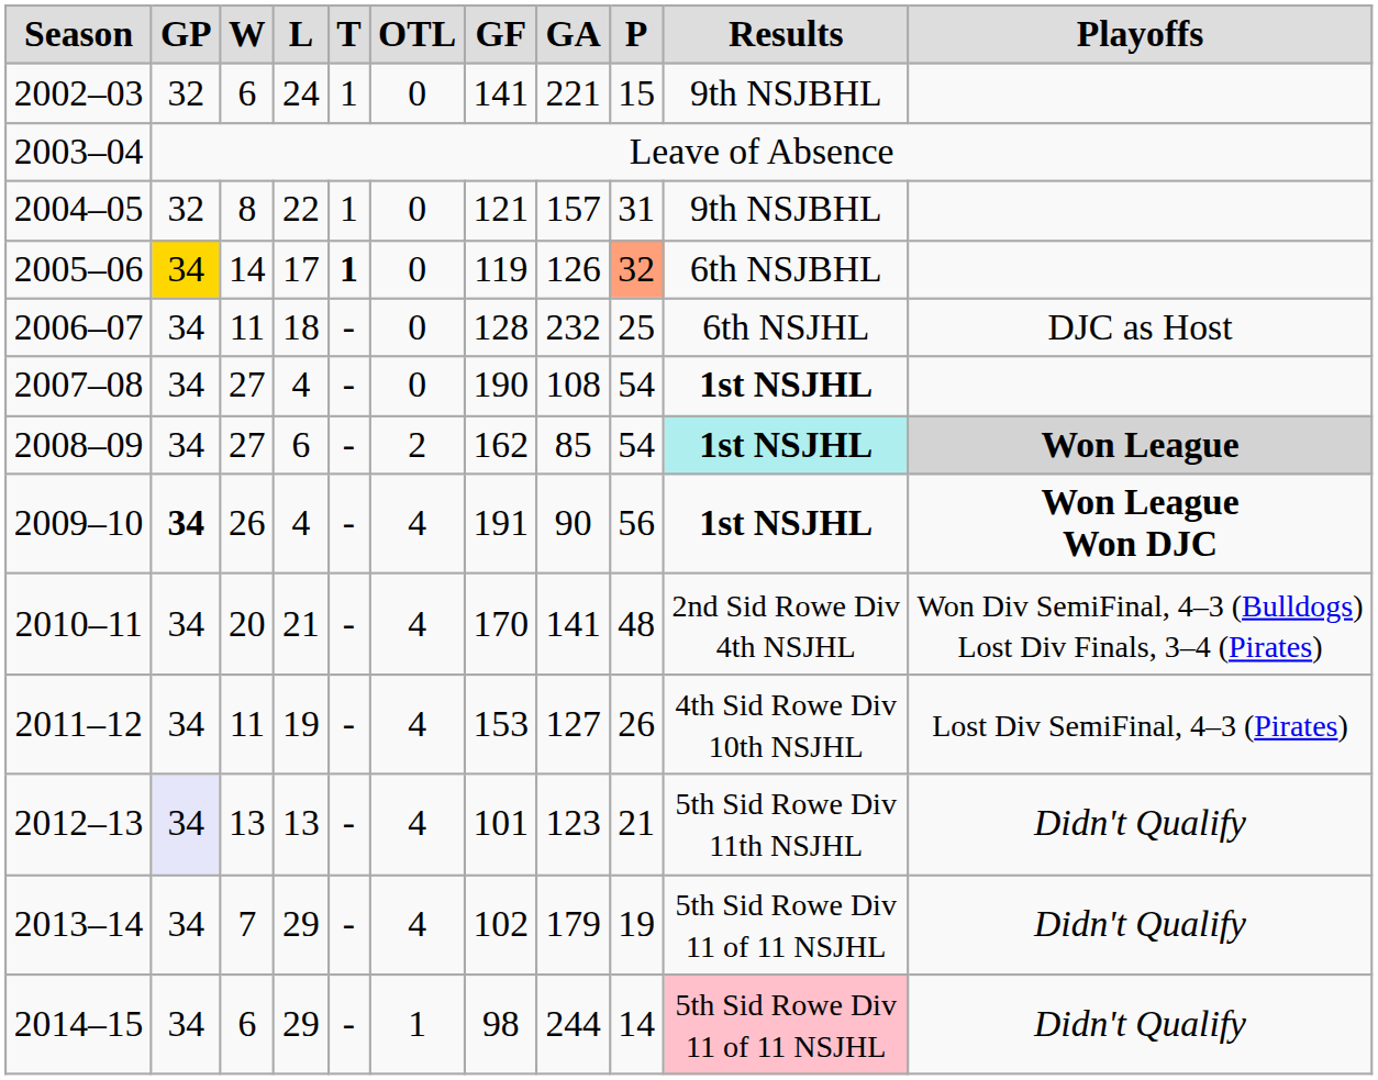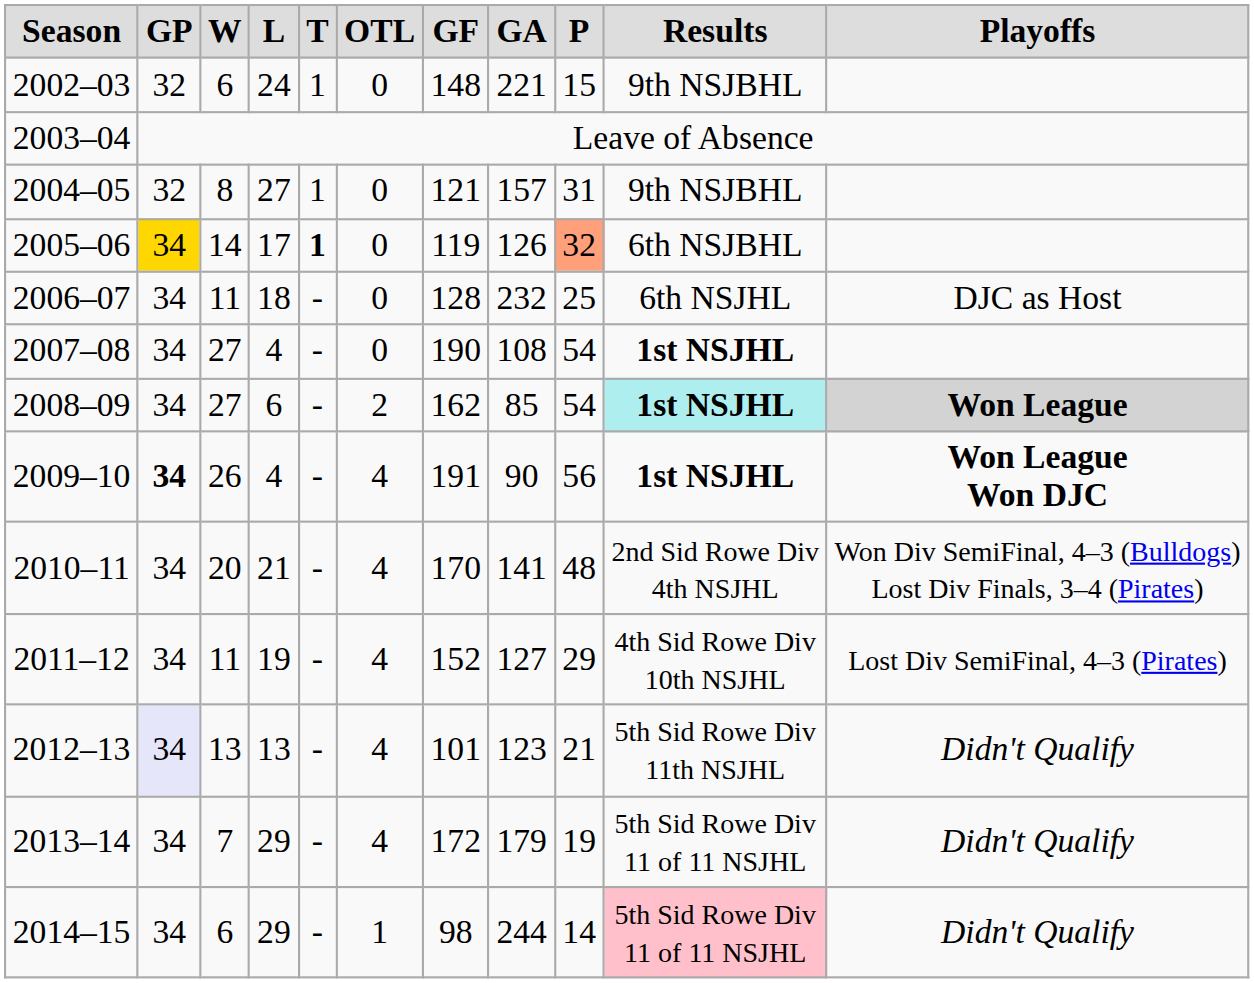 <table class="wikitable">
 <tr align="center"  bgcolor="#dddddd">
 <td><strong>Season</strong></td>
 <td><strong>GP</strong></td>
 <td><strong>W</strong></td>
 <td><strong>L</strong></td>
 <td><strong>T</strong></td>
 <td><strong>OTL</strong></td>
 <td><strong>GF</strong></td>
 <td><strong>GA</strong></td>
 <td><strong>P</strong></td>
 <td><strong>Results</strong></td>
 <td><strong>Playoffs</strong></td>
 </tr>
 <tr align="center">
 <td>2002–03</td>
 <td>32</td>
 <td>6</td>
 <td>24</td>
 <td>1</td>
 <td>0</td>
-<td>141</td>
+<td>148</td>
 <td>221</td>
 <td>15</td>
 <td>9th NSJBHL</td>
 <td></td>
 </tr>
 <tr align="center">
 <td>2003–04</td>
 <td colspan="11">Leave of Absence</td>
 </tr>
 <tr align="center">
 <td>2004–05</td>
 <td>32</td>
 <td>8</td>
-<td>22</td>
+<td>27</td>
 <td>1</td>
 <td>0</td>
 <td>121</td>
 <td>157</td>
 <td>31</td>
 <td>9th NSJBHL</td>
 <td></td>
 </tr>
 <tr align="center">
 <td>2005–06</td>
 <td style="background: gold;">34</td>
 <td>14</td>
 <td>17</td>
 <td><strong>1</strong></td>
 <td>0</td>
 <td>119</td>
 <td>126</td>
 <td style="background: lightsalmon;">32</td>
 <td>6th NSJBHL</td>
 <td></td>
 </tr>
 <tr align="center">
 <td>2006–07</td>
 <td>34</td>
 <td>11</td>
 <td>18</td>
 <td>-</td>
 <td>0</td>
 <td>128</td>
 <td>232</td>
 <td>25</td>
 <td>6th NSJHL</td>
 <td>DJC as Host</td>
 </tr>
 <tr align="center">
 <td>2007–08</td>
 <td>34</td>
 <td>27</td>
 <td>4</td>
 <td>-</td>
 <td>0</td>
 <td>190</td>
 <td>108</td>
 <td>54</td>
 <td><strong>1st NSJHL</strong></td>
 <td></td>
 </tr>
 <tr align="center">
 <td>2008–09</td>
 <td>34</td>
 <td>27</td>
 <td>6</td>
 <td>-</td>
 <td>2</td>
 <td>162</td>
 <td>85</td>
 <td>54</td>
 <td style="background: paleturquoise;"><strong>1st NSJHL</strong></td>
 <td style="background: lightgrey;"><strong>Won League</strong></td>
 </tr>
 <tr align="center">
 <td>2009–10</td>
 <td><strong>34</strong></td>
 <td>26</td>
 <td>4</td>
 <td>-</td>
 <td>4</td>
 <td>191</td>
 <td>90</td>
 <td>56</td>
 <td><strong>1st NSJHL</strong></td>
 <td><strong>Won League<br>Won DJC</strong></td>
 </tr>
 <tr align="center">
 <td>2010–11</td>
 <td>34</td>
 <td>20</td>
 <td>21</td>
 <td>-</td>
 <td>4</td>
 <td>170</td>
 <td>141</td>
 <td>48</td>
 <td><small>2nd Sid Rowe Div<br>4th NSJHL</small></td>
 <td><small>Won Div SemiFinal, 4–3 (<a href='#'>Bulldogs</a>)<br>Lost Div Finals, 3–4 (<a href='#'>Pirates</a>)</small></td>
 </tr>
 <tr align="center">
 <td>2011–12</td>
 <td>34</td>
 <td>11</td>
 <td>19</td>
 <td>-</td>
 <td>4</td>
-<td>153</td>
+<td>152</td>
 <td>127</td>
-<td>26</td>
+<td>29</td>
 <td><small>4th Sid Rowe Div<br>10th NSJHL</small></td>
 <td><small>Lost Div SemiFinal, 4–3 (<a href='#'>Pirates</a>)</small></td>
 </tr>
 <tr align="center">
 <td>2012–13</td>
 <td style="background: lavender;">34</td>
 <td>13</td>
 <td>13</td>
 <td>-</td>
 <td>4</td>
 <td>101</td>
 <td>123</td>
 <td>21</td>
 <td><small>5th Sid Rowe Div<br>11th NSJHL</small></td>
 <td><em>Didn't Qualify</em></td>
 </tr>
 <tr align="center">
 <td>2013–14</td>
 <td>34</td>
 <td>7</td>
 <td>29</td>
 <td>-</td>
 <td>4</td>
-<td>102</td>
+<td>172</td>
 <td>179</td>
 <td>19</td>
 <td><small>5th Sid Rowe Div<br>11 of 11 NSJHL</small></td>
 <td><em>Didn't Qualify</em></td>
 </tr>
 <tr align="center">
 <td>2014–15</td>
 <td>34</td>
 <td>6</td>
 <td>29</td>
 <td>-</td>
 <td>1</td>
 <td>98</td>
 <td>244</td>
 <td>14</td>
 <td style="background: pink;"><small>5th Sid Rowe Div<br>11 of 11 NSJHL</small></td>
 <td><em>Didn't Qualify</em></td>
 </tr>
 </table>
